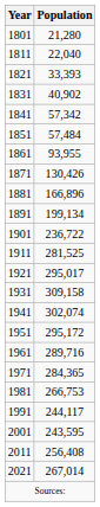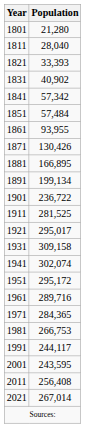 <table class="wikitable floatright" style="border:0; text-align:center; line-height:120%;">
 <tr>
 <th>Year</th>
 <th>Population</th>
 </tr>
 <tr>
 <td>1801</td>
 <td>21,280</td>
 </tr>
 <tr>
 <td>1811</td>
-<td>22,040</td>
+<td>28,040</td>
 </tr>
 <tr>
 <td>1821</td>
 <td>33,393</td>
 </tr>
 <tr>
 <td>1831</td>
 <td>40,902</td>
 </tr>
 <tr>
 <td>1841</td>
 <td>57,342</td>
 </tr>
 <tr>
 <td>1851</td>
 <td>57,484</td>
 </tr>
 <tr>
 <td>1861</td>
 <td>93,955</td>
 </tr>
 <tr>
 <td>1871</td>
 <td>130,426</td>
 </tr>
 <tr>
 <td>1881</td>
-<td>166,896</td>
+<td>166,895</td>
 </tr>
 <tr>
 <td>1891</td>
 <td>199,134</td>
 </tr>
 <tr>
 <td>1901</td>
 <td>236,722</td>
 </tr>
 <tr>
 <td>1911</td>
 <td>281,525</td>
 </tr>
 <tr>
 <td>1921</td>
 <td>295,017</td>
 </tr>
 <tr>
 <td>1931</td>
 <td>309,158</td>
 </tr>
 <tr>
 <td>1941</td>
 <td>302,074</td>
 </tr>
 <tr>
 <td>1951</td>
 <td>295,172</td>
 </tr>
 <tr>
 <td>1961</td>
 <td>289,716</td>
 </tr>
 <tr>
 <td>1971</td>
 <td>284,365</td>
 </tr>
 <tr>
 <td>1981</td>
 <td>266,753</td>
 </tr>
 <tr>
 <td>1991</td>
 <td>244,117</td>
 </tr>
 <tr>
 <td>2001</td>
 <td>243,595</td>
 </tr>
 <tr>
 <td>2011</td>
 <td>256,408</td>
 </tr>
 <tr>
 <td>2021</td>
 <td>267,014</td>
 </tr>
 <tr>
 <td colspan="2" style="text-align:center;font-size:90%;"><small>Sources:</small></td>
 </tr>
 </table>
